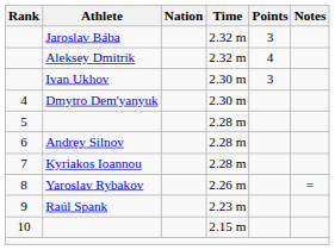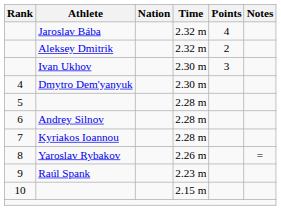 <table class="wikitable mw-datatable sortable" style="text-align:center;">
 <tr>
 <th>Rank</th>
 <th>Athlete</th>
 <th>Nation</th>
 <th>Time</th>
 <th>Points</th>
 <th>Notes</th>
 </tr>
 <tr>
 <td></td>
 <td align=left><a href='#'>Jaroslav Bába</a></td>
 <td align=left></td>
 <td>2.32 m</td>
-<td>3</td>
+<td>4</td>
 <td></td>
 </tr>
 <tr>
 <td></td>
 <td align=left><a href='#'>Aleksey Dmitrik</a></td>
 <td align=left></td>
 <td>2.32 m</td>
-<td>4</td>
+<td>2</td>
 <td></td>
 </tr>
 <tr>
 <td></td>
 <td align=left><a href='#'>Ivan Ukhov</a></td>
 <td align=left></td>
 <td>2.30 m</td>
 <td>3</td>
 <td></td>
 </tr>
 <tr>
 <td>4</td>
 <td align=left><a href='#'>Dmytro Dem'yanyuk</a></td>
 <td align=left></td>
 <td>2.30 m</td>
 <td></td>
 <td></td>
 </tr>
 <tr>
 <td>5</td>
 <td align=left><a href='#'></a></td>
 <td align=left></td>
 <td>2.28 m</td>
 <td></td>
 <td></td>
 </tr>
 <tr>
 <td>6</td>
 <td align=left><a href='#'>Andrey Silnov</a></td>
 <td align=left></td>
 <td>2.28 m</td>
 <td></td>
 <td></td>
 </tr>
 <tr>
 <td>7</td>
 <td align=left><a href='#'>Kyriakos Ioannou</a></td>
 <td align=left></td>
 <td>2.28 m</td>
 <td></td>
 <td></td>
 </tr>
 <tr>
 <td>8</td>
 <td align=left><a href='#'>Yaroslav Rybakov</a></td>
 <td align=left></td>
 <td>2.26 m</td>
 <td></td>
 <td>=</td>
 </tr>
 <tr>
 <td>9</td>
 <td align=left><a href='#'>Raúl Spank</a></td>
 <td align=left></td>
 <td>2.23 m</td>
 <td></td>
 <td></td>
 </tr>
 <tr>
 <td>10</td>
 <td align=left></td>
 <td align=left></td>
 <td>2.15 m</td>
 <td></td>
 <td></td>
 </tr>
 <tr class="sortbottom">
 <td colspan=6></td>
 </tr>
 </table>
